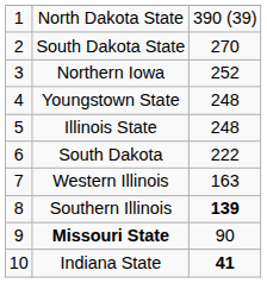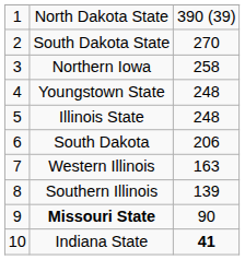 <table class="wikitable">
 <tr align="center">
 </tr>
 <tr align="center">
 <td>1</td>
 <td>North Dakota State</td>
 <td>390 (39)</td>
 </tr>
 <tr align="center">
 <td>2</td>
 <td>South Dakota State</td>
 <td>270</td>
 </tr>
 <tr align="center">
 <td>3</td>
 <td>Northern Iowa</td>
-<td>252</td>
+<td>258</td>
 </tr>
 <tr align="center">
 <td>4</td>
 <td>Youngstown State</td>
 <td>248</td>
 </tr>
 <tr align="center">
 <td>5</td>
 <td>Illinois State</td>
 <td>248</td>
 </tr>
 <tr align="center">
 <td>6</td>
 <td>South Dakota</td>
-<td>222</td>
+<td>206</td>
 </tr>
 <tr align="center">
 <td>7</td>
 <td>Western Illinois</td>
 <td>163</td>
 </tr>
 <tr align="center">
 <td>8</td>
 <td>Southern Illinois</td>
-<td><strong>139</strong></td>
+<td>139</td>
 </tr>
 <tr align="center">
 <td>9</td>
 <td><strong>Missouri State</strong></td>
 <td>90</td>
 </tr>
 <tr align="center">
 <td>10</td>
 <td>Indiana State</td>
 <td><strong>41</strong></td>
 </tr>
 </table>
